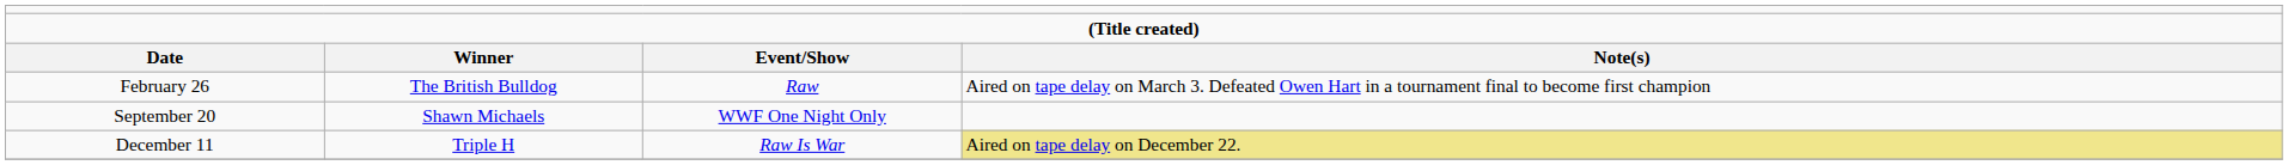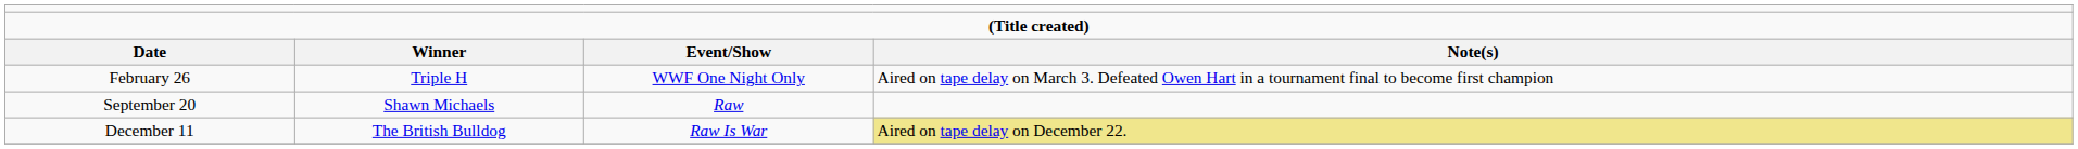 <table class="wikitable" style="text-align:center; width:100%;">
 <tr>
 <td colspan="5"></td>
 </tr>
 <tr>
 <td colspan="5"><strong>(Title created)</strong></td>
 </tr>
 <tr>
 <th width=14%>Date</th>
 <th width=14%>Winner</th>
 <th width=14%>Event/Show</th>
 <th width=58%>Note(s)</th>
 </tr>
 <tr>
 <td>February 26</td>
-<td><a href='#'>The British Bulldog</a></td>
-<td><em><a href='#'>Raw</a></em></td>
+<td><a href='#'>Triple H</a></td>
+<td><a href='#'>WWF One Night Only</a></td>
 <td align=left>Aired on <a href='#'>tape delay</a> on March 3. Defeated <a href='#'>Owen Hart</a> in a tournament final to become first champion</td>
 </tr>
 <tr>
 <td>September 20</td>
 <td><a href='#'>Shawn Michaels</a></td>
-<td><a href='#'>WWF One Night Only</a></td>
+<td><em><a href='#'>Raw</a></em></td>
 <td align=left></td>
 </tr>
 <tr>
 <td>December 11</td>
-<td><a href='#'>Triple H</a></td>
+<td><a href='#'>The British Bulldog</a></td>
 <td><em><a href='#'>Raw Is War</a></em></td>
 <td align=left style="background: khaki;">Aired on <a href='#'>tape delay</a> on December 22.</td>
 </tr>
 <tr>
 </tr>
 </table>
